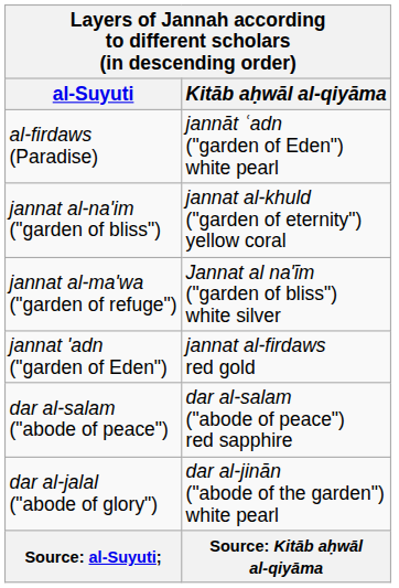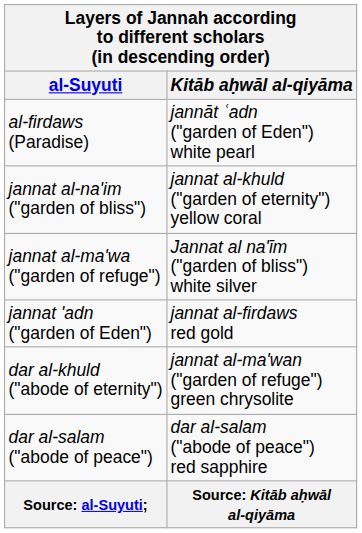 <table class="wikitable floatright">
 <tr>
 <th colspan="2">Layers of Jannah according<br>to different scholars<br>(in descending order)</th>
 </tr>
 <tr>
 <th><a href='#'>al-Suyuti</a></th>
 <th><em>Kitāb aḥwāl al-qiyāma</em></th>
 </tr>
 <tr>
 <td><em>al-firdaws</em><br> (Paradise)</td>
 <td><em>jannāt ʿadn</em><br>("garden of Eden") <br>white pearl</td>
 </tr>
 <tr>
 <td><em>jannat al-na'im</em><br> ("garden of bliss")</td>
 <td><em>jannat al-khuld</em> <br>("garden of eternity")<br>yellow coral</td>
 </tr>
 <tr>
 <td><em>jannat al-ma'wa</em><br> ("garden of refuge")</td>
 <td><em>Jannat al na'īm</em> <br>("garden of bliss")<br> white silver</td>
 </tr>
 <tr>
 <td><em>jannat 'adn</em><br> ("garden of Eden")</td>
 <td><em>jannat al-firdaws</em><br>red gold</td>
 </tr>
 <tr>
+<td><em>dar al-khuld</em><br> ("abode of eternity")</td>
+<td><em>jannat al-ma'wan</em><br>("garden of refuge")<br>green chrysolite</td>
+</tr>
+<tr>
 <td><em>dar al-salam</em><br> ("abode of peace")</td>
 <td><em>dar al-salam</em><br> ("abode of peace")<br>red sapphire</td>
-</tr>
-<tr>
-<td><em>dar al-jalal</em><br> ("abode of glory")</td>
-<td><em>dar al-jinān</em><br> ("abode of the garden")<br>white pearl</td>
 </tr>
 <tr>
 <th><small>Source: <a href='#'>al-Suyuti</a>;</small></th>
 <th><small>Source: <em>Kitāb aḥwāl<br> al-qiyāma</em></small></th>
 </tr>
 </table>
